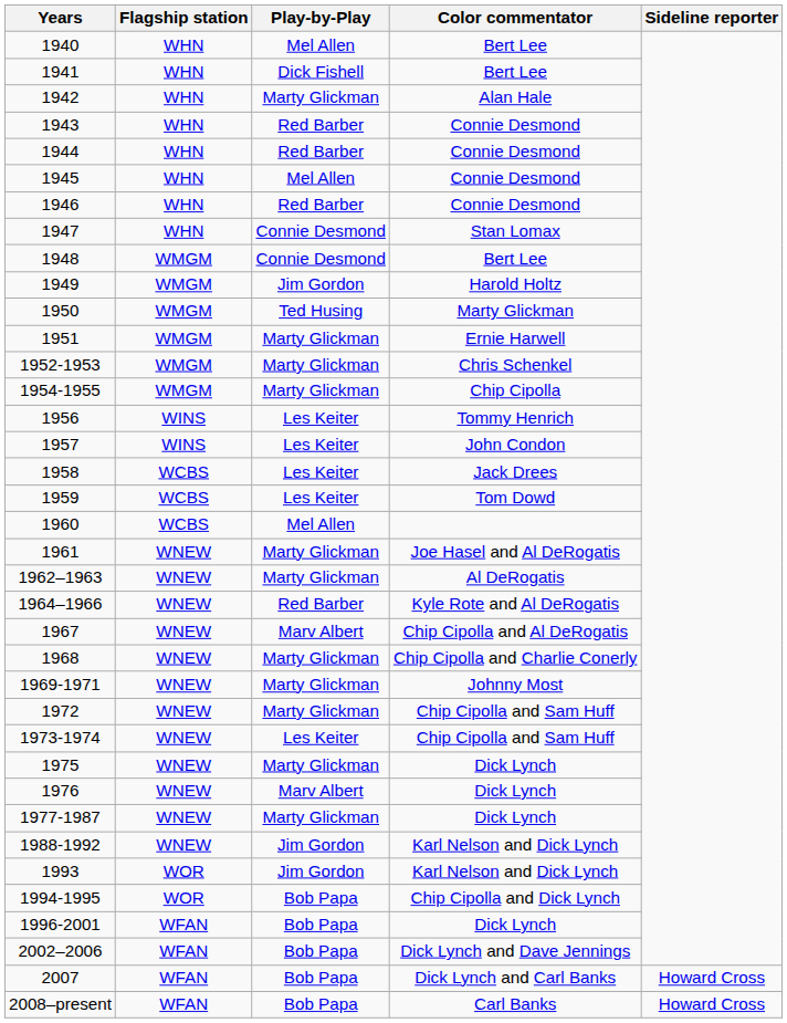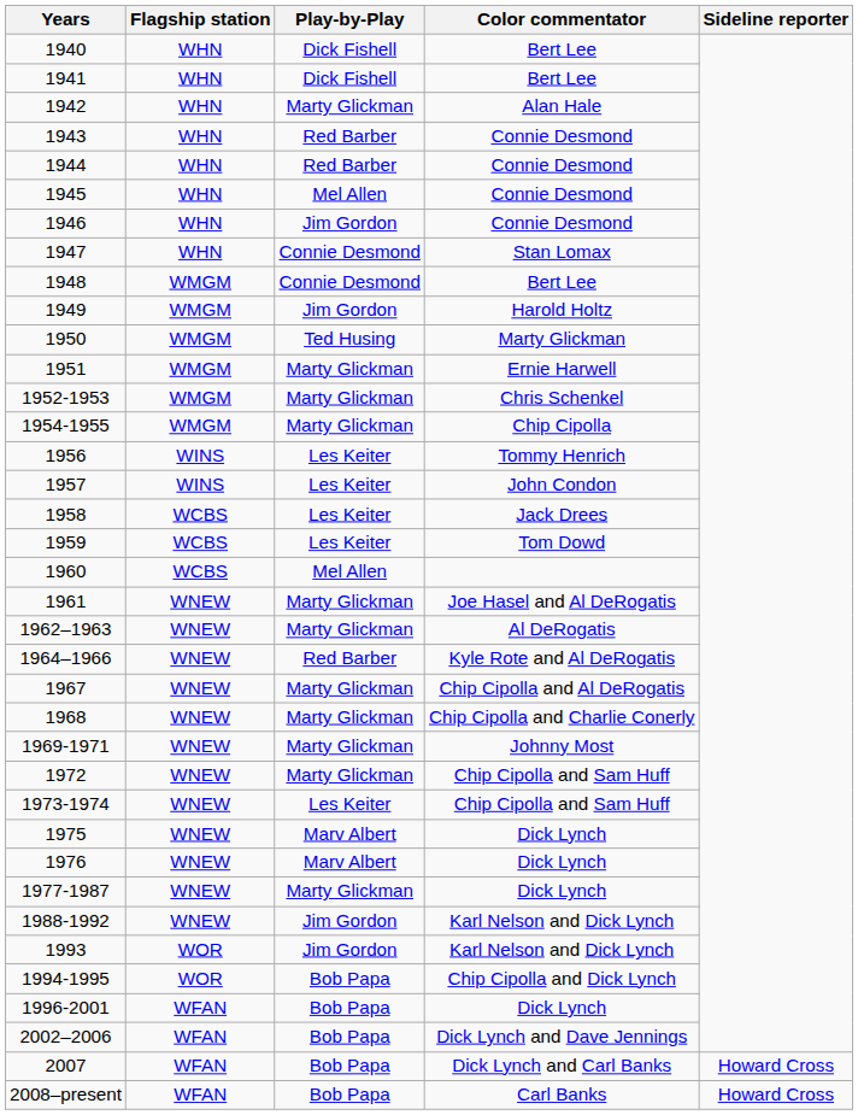 <table class="wikitable" style="text-align: center;">
 <tr>
 <th>Years</th>
 <th>Flagship station</th>
 <th>Play-by-Play</th>
 <th>Color commentator</th>
 <th>Sideline reporter</th>
 </tr>
 <tr>
 <td>1940</td>
 <td><a href='#'>WHN</a></td>
-<td><a href='#'>Mel Allen</a></td>
+<td><a href='#'>Dick Fishell</a></td>
 <td><a href='#'>Bert Lee</a></td>
 </tr>
 <tr>
 <td>1941</td>
 <td><a href='#'>WHN</a></td>
 <td><a href='#'>Dick Fishell</a></td>
 <td><a href='#'>Bert Lee</a></td>
 </tr>
 <tr>
 <td>1942</td>
 <td><a href='#'>WHN</a></td>
 <td><a href='#'>Marty Glickman</a></td>
 <td><a href='#'>Alan Hale</a></td>
 </tr>
 <tr>
 <td>1943</td>
 <td><a href='#'>WHN</a></td>
 <td><a href='#'>Red Barber</a></td>
 <td><a href='#'>Connie Desmond</a></td>
 </tr>
 <tr>
 <td>1944</td>
 <td><a href='#'>WHN</a></td>
 <td><a href='#'>Red Barber</a></td>
 <td><a href='#'>Connie Desmond</a></td>
 </tr>
 <tr>
 <td>1945</td>
 <td><a href='#'>WHN</a></td>
 <td><a href='#'>Mel Allen</a></td>
 <td><a href='#'>Connie Desmond</a></td>
 </tr>
 <tr>
 <td>1946</td>
 <td><a href='#'>WHN</a></td>
-<td><a href='#'>Red Barber</a></td>
+<td><a href='#'>Jim Gordon</a></td>
 <td><a href='#'>Connie Desmond</a></td>
 </tr>
 <tr>
 <td>1947</td>
 <td><a href='#'>WHN</a></td>
 <td><a href='#'>Connie Desmond</a></td>
 <td><a href='#'>Stan Lomax</a></td>
 </tr>
 <tr>
 <td>1948</td>
 <td><a href='#'>WMGM</a></td>
 <td><a href='#'>Connie Desmond</a></td>
 <td><a href='#'>Bert Lee</a></td>
 </tr>
 <tr>
 <td>1949</td>
 <td><a href='#'>WMGM</a></td>
 <td><a href='#'>Jim Gordon</a></td>
 <td><a href='#'>Harold Holtz</a></td>
 </tr>
 <tr>
 <td>1950</td>
 <td><a href='#'>WMGM</a></td>
 <td><a href='#'>Ted Husing</a></td>
 <td><a href='#'>Marty Glickman</a></td>
 </tr>
 <tr>
 <td>1951</td>
 <td><a href='#'>WMGM</a></td>
 <td><a href='#'>Marty Glickman</a></td>
 <td><a href='#'>Ernie Harwell</a></td>
 </tr>
 <tr>
 <td>1952-1953</td>
 <td><a href='#'>WMGM</a></td>
 <td><a href='#'>Marty Glickman</a></td>
 <td><a href='#'>Chris Schenkel</a></td>
 </tr>
 <tr>
 <td>1954-1955</td>
 <td><a href='#'>WMGM</a></td>
 <td><a href='#'>Marty Glickman</a></td>
 <td><a href='#'>Chip Cipolla</a></td>
 </tr>
 <tr>
 <td>1956</td>
 <td><a href='#'>WINS</a></td>
 <td><a href='#'>Les Keiter</a></td>
 <td><a href='#'>Tommy Henrich</a></td>
 </tr>
 <tr>
 <td>1957</td>
 <td><a href='#'>WINS</a></td>
 <td><a href='#'>Les Keiter</a></td>
 <td><a href='#'>John Condon</a></td>
 </tr>
 <tr>
 <td>1958</td>
 <td><a href='#'>WCBS</a></td>
 <td><a href='#'>Les Keiter</a></td>
 <td><a href='#'>Jack Drees</a></td>
 </tr>
 <tr>
 <td>1959</td>
 <td><a href='#'>WCBS</a></td>
 <td><a href='#'>Les Keiter</a></td>
 <td><a href='#'>Tom Dowd</a></td>
 </tr>
 <tr>
 <td>1960</td>
 <td><a href='#'>WCBS</a></td>
 <td><a href='#'>Mel Allen</a></td>
 <td></td>
 </tr>
 <tr>
 <td>1961</td>
 <td><a href='#'>WNEW</a></td>
 <td><a href='#'>Marty Glickman</a></td>
 <td><a href='#'>Joe Hasel</a> and <a href='#'>Al DeRogatis</a></td>
 </tr>
 <tr>
 <td>1962–1963</td>
 <td><a href='#'>WNEW</a></td>
 <td><a href='#'>Marty Glickman</a></td>
 <td><a href='#'>Al DeRogatis</a></td>
 </tr>
 <tr>
 <td>1964–1966</td>
 <td><a href='#'>WNEW</a></td>
 <td><a href='#'>Red Barber</a></td>
 <td><a href='#'>Kyle Rote</a> and <a href='#'>Al DeRogatis</a></td>
 </tr>
 <tr>
 <td>1967</td>
 <td><a href='#'>WNEW</a></td>
-<td><a href='#'>Marv Albert</a></td>
+<td><a href='#'>Marty Glickman</a></td>
 <td><a href='#'>Chip Cipolla</a> and <a href='#'>Al DeRogatis</a></td>
 </tr>
 <tr>
 <td>1968</td>
 <td><a href='#'>WNEW</a></td>
 <td><a href='#'>Marty Glickman</a></td>
 <td><a href='#'>Chip Cipolla</a> and <a href='#'>Charlie Conerly</a></td>
 </tr>
 <tr>
 <td>1969-1971</td>
 <td><a href='#'>WNEW</a></td>
 <td><a href='#'>Marty Glickman</a></td>
 <td><a href='#'>Johnny Most</a></td>
 </tr>
 <tr>
 <td>1972</td>
 <td><a href='#'>WNEW</a></td>
 <td><a href='#'>Marty Glickman</a></td>
 <td><a href='#'>Chip Cipolla</a> and <a href='#'>Sam Huff</a></td>
 </tr>
 <tr>
 <td>1973-1974</td>
 <td><a href='#'>WNEW</a></td>
 <td><a href='#'>Les Keiter</a></td>
 <td><a href='#'>Chip Cipolla</a> and <a href='#'>Sam Huff</a></td>
 </tr>
 <tr>
 <td>1975</td>
 <td><a href='#'>WNEW</a></td>
-<td><a href='#'>Marty Glickman</a></td>
+<td><a href='#'>Marv Albert</a></td>
 <td><a href='#'>Dick Lynch</a></td>
 </tr>
 <tr>
 <td>1976</td>
 <td><a href='#'>WNEW</a></td>
 <td><a href='#'>Marv Albert</a></td>
 <td><a href='#'>Dick Lynch</a></td>
 </tr>
 <tr>
 <td>1977-1987</td>
 <td><a href='#'>WNEW</a></td>
 <td><a href='#'>Marty Glickman</a></td>
 <td><a href='#'>Dick Lynch</a></td>
 </tr>
 <tr>
 <td>1988-1992</td>
 <td><a href='#'>WNEW</a></td>
 <td><a href='#'>Jim Gordon</a></td>
 <td><a href='#'>Karl Nelson</a> and <a href='#'>Dick Lynch</a></td>
 </tr>
 <tr>
 <td>1993</td>
 <td><a href='#'>WOR</a></td>
 <td><a href='#'>Jim Gordon</a></td>
 <td><a href='#'>Karl Nelson</a> and <a href='#'>Dick Lynch</a></td>
 </tr>
 <tr>
 <td>1994-1995</td>
 <td><a href='#'>WOR</a></td>
 <td><a href='#'>Bob Papa</a></td>
 <td><a href='#'>Chip Cipolla</a> and <a href='#'>Dick Lynch</a></td>
 </tr>
 <tr>
 <td>1996-2001</td>
 <td><a href='#'>WFAN</a></td>
 <td><a href='#'>Bob Papa</a></td>
 <td><a href='#'>Dick Lynch</a></td>
 </tr>
 <tr>
 <td>2002–2006</td>
 <td><a href='#'>WFAN</a></td>
 <td><a href='#'>Bob Papa</a></td>
 <td><a href='#'>Dick Lynch</a> and <a href='#'>Dave Jennings</a></td>
 </tr>
 <tr>
 <td>2007</td>
 <td><a href='#'>WFAN</a></td>
 <td><a href='#'>Bob Papa</a></td>
 <td><a href='#'>Dick Lynch</a> and <a href='#'>Carl Banks</a></td>
 <td><a href='#'>Howard Cross</a></td>
 </tr>
 <tr>
 <td>2008–present</td>
 <td><a href='#'>WFAN</a></td>
 <td><a href='#'>Bob Papa</a></td>
 <td><a href='#'>Carl Banks</a></td>
 <td><a href='#'>Howard Cross</a></td>
 </tr>
 </table>
